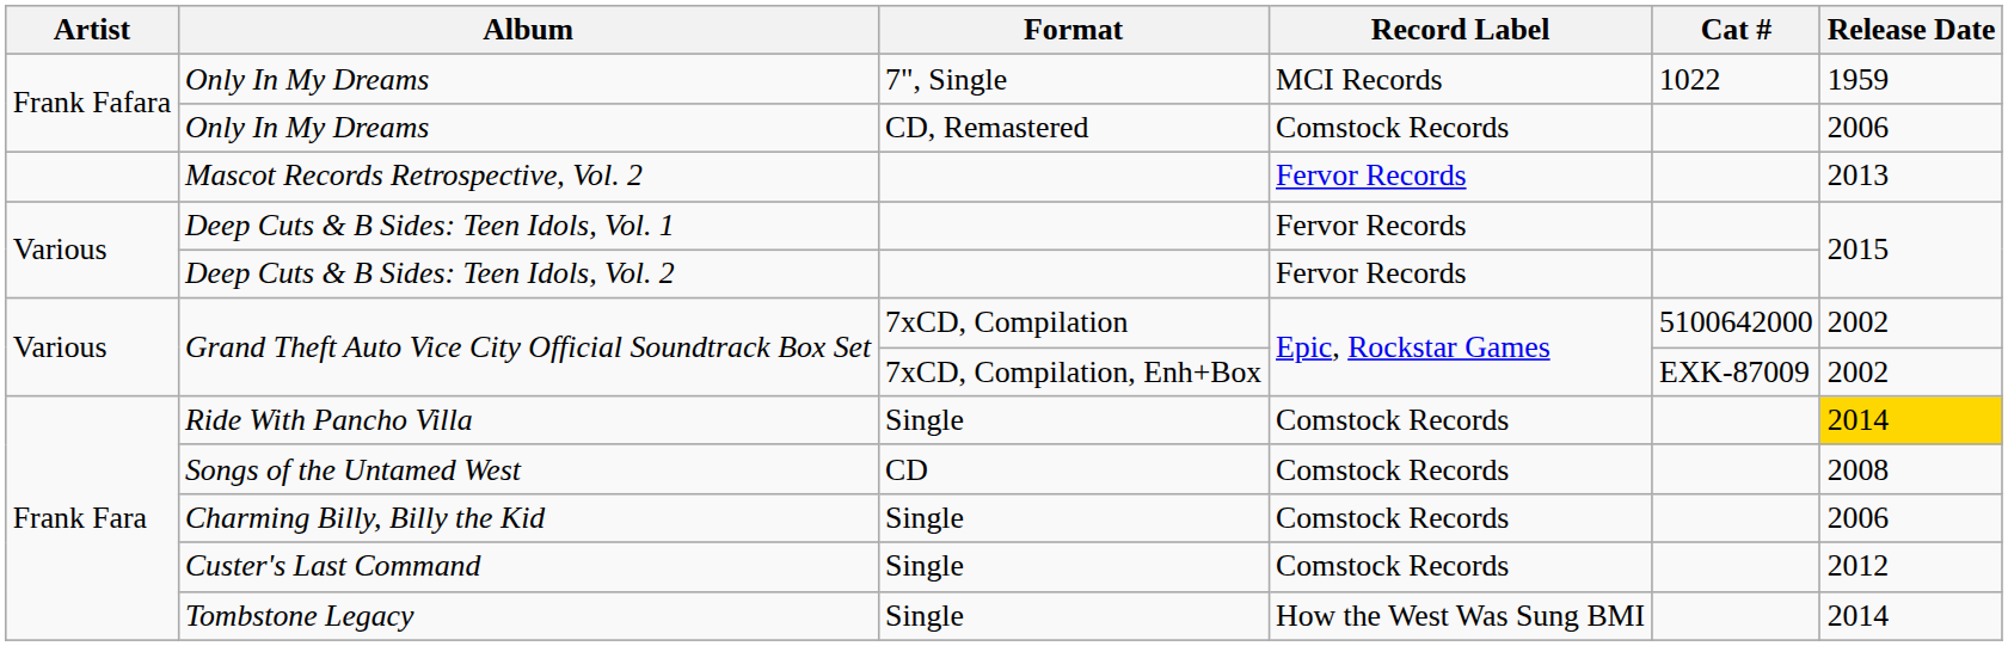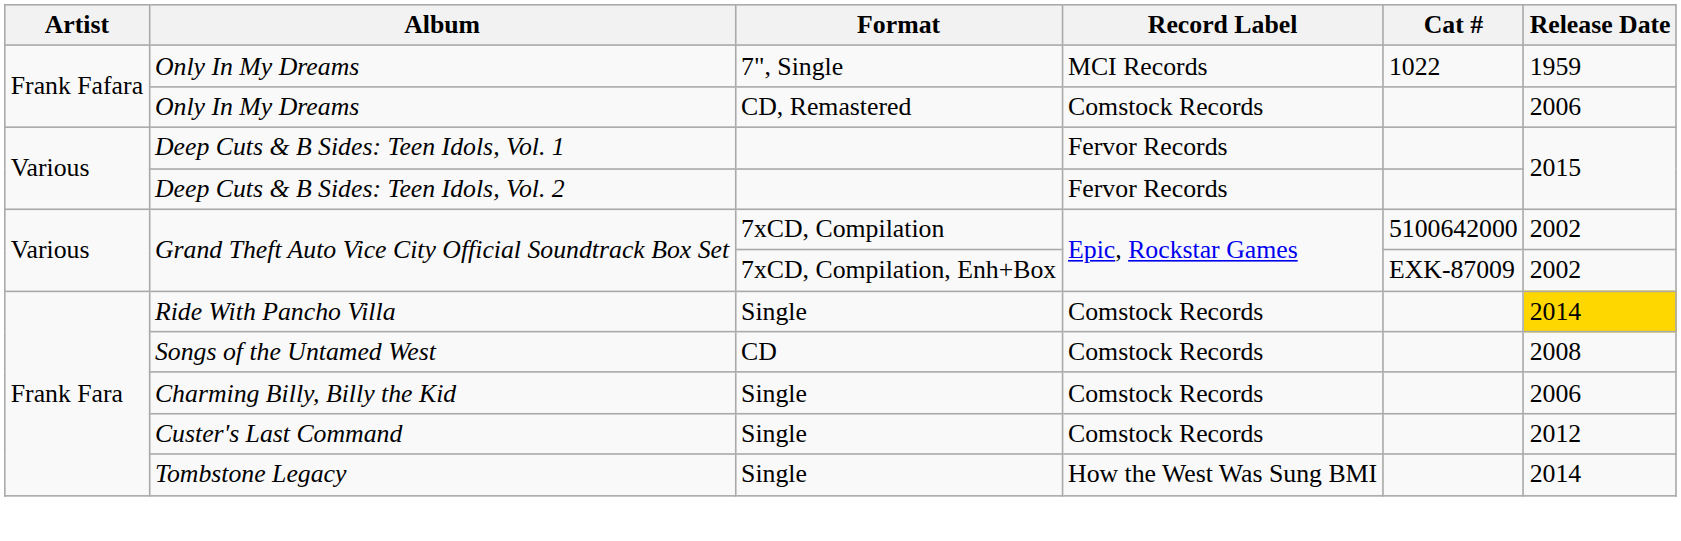 <table class="wikitable">
 <tr>
 <th>Artist</th>
 <th>Album</th>
 <th>Format</th>
 <th>Record Label</th>
 <th>Cat #</th>
 <th>Release Date</th>
 </tr>
 <tr>
 <td rowspan="2">Frank Fafara</td>
 <td><em>Only In My Dreams</em></td>
 <td>7", Single</td>
 <td>MCI Records</td>
 <td>1022</td>
 <td>1959</td>
 </tr>
 <tr>
 <td><em>Only In My Dreams</em></td>
 <td>CD, Remastered</td>
 <td>Comstock Records</td>
 <td></td>
 <td>2006</td>
-</tr>
-<tr>
-<td></td>
-<td><em>Mascot Records Retrospective, Vol. 2</em></td>
-<td></td>
-<td><a href='#'>Fervor Records</a></td>
-<td></td>
-<td>2013</td>
 </tr>
 <tr>
 <td rowspan="2">Various</td>
 <td><em>Deep Cuts & B Sides: Teen Idols, Vol. 1</em></td>
 <td></td>
 <td>Fervor Records</td>
 <td></td>
 <td rowspan="2">2015</td>
 </tr>
 <tr>
 <td><em>Deep Cuts & B Sides: Teen Idols, Vol. 2</em></td>
 <td></td>
 <td>Fervor Records</td>
 <td></td>
 </tr>
 <tr>
 <td rowspan="2">Various</td>
 <td rowspan="2"><em>Grand Theft Auto Vice City Official Soundtrack Box Set</em></td>
 <td>7xCD, Compilation</td>
 <td rowspan="2"><a href='#'>Epic</a>, <a href='#'>Rockstar Games</a></td>
 <td>5100642000</td>
 <td>2002</td>
 </tr>
 <tr>
 <td>7xCD, Compilation, Enh+Box</td>
 <td>EXK-87009</td>
 <td>2002</td>
 </tr>
 <tr>
 <td rowspan="5">Frank Fara</td>
 <td><em>Ride With Pancho Villa</em></td>
 <td>Single</td>
 <td>Comstock Records</td>
 <td></td>
 <td style="background: gold;">2014</td>
 </tr>
 <tr>
 <td><em>Songs of the Untamed West</em></td>
 <td>CD</td>
 <td>Comstock Records</td>
 <td></td>
 <td>2008</td>
 </tr>
 <tr>
 <td><em>Charming Billy, Billy the Kid</em></td>
 <td>Single</td>
 <td>Comstock Records</td>
 <td></td>
 <td>2006</td>
 </tr>
 <tr>
 <td><em>Custer's Last Command</em></td>
 <td>Single</td>
 <td>Comstock Records</td>
 <td></td>
 <td>2012</td>
 </tr>
 <tr>
 <td><em>Tombstone Legacy</em></td>
 <td>Single</td>
 <td>How the West Was Sung BMI</td>
 <td></td>
 <td>2014</td>
 </tr>
 </table>
